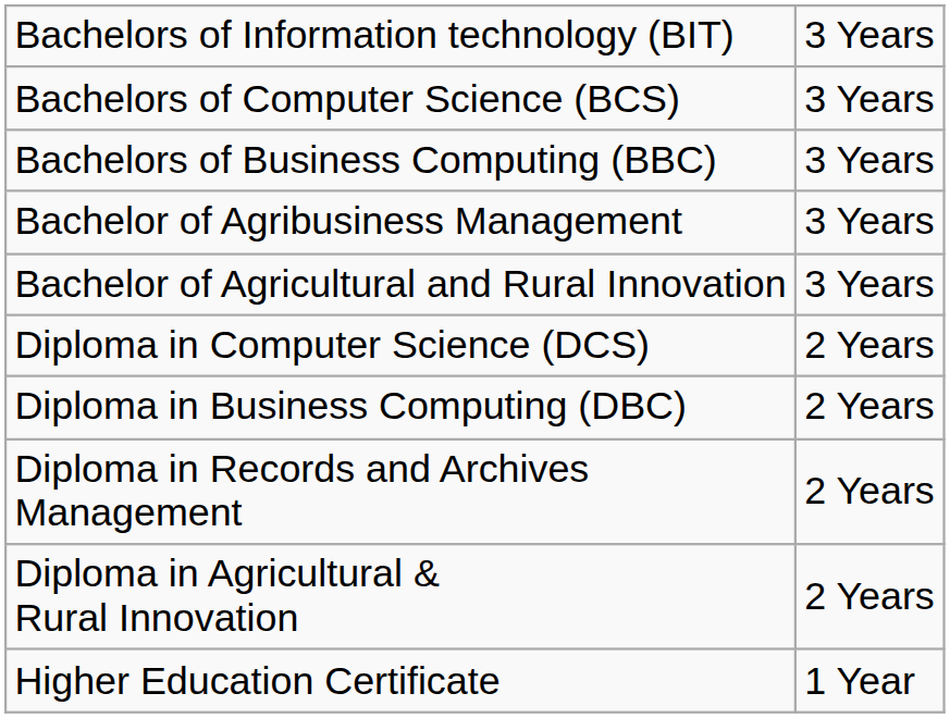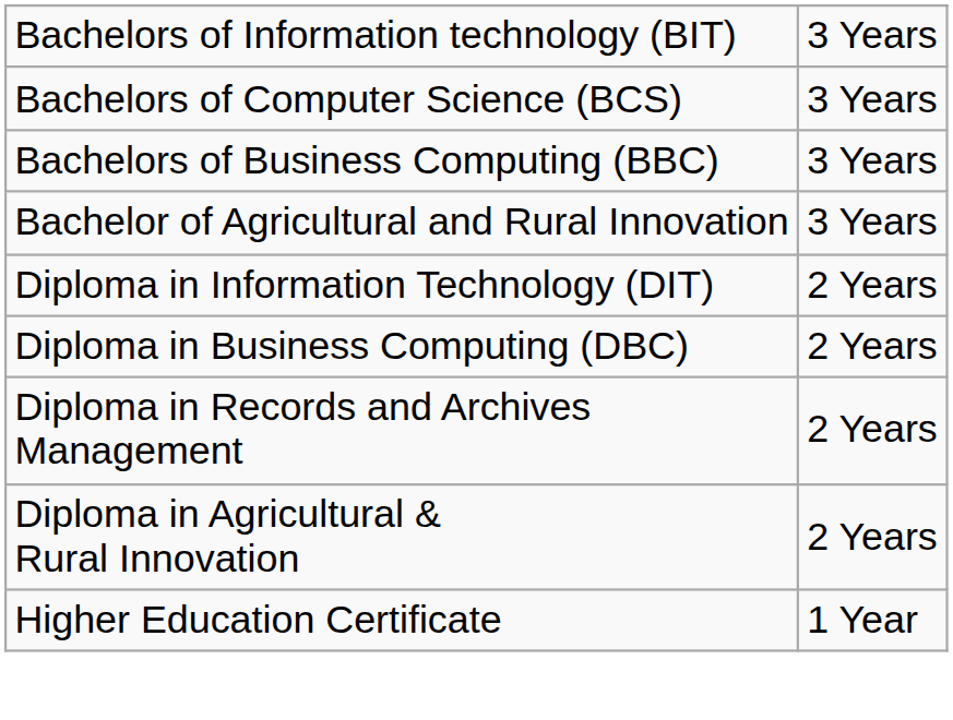 <table class="wikitable">
 <tr>
 <td>Bachelors of  Information technology (BIT)</td>
 <td>3 Years</td>
 </tr>
 <tr>
 <td>Bachelors of Computer Science (BCS)</td>
 <td>3 Years</td>
 </tr>
 <tr>
 <td>Bachelors of Business Computing (BBC)</td>
 <td>3 Years</td>
 </tr>
 <tr>
-<td>Bachelor of Agribusiness Management</td>
-<td>3 Years</td>
-</tr>
-<tr>
 <td>Bachelor of Agricultural and Rural Innovation</td>
 <td>3 Years</td>
 </tr>
 <tr>
-<td>Diploma in Computer Science (DCS)</td>
+<td>Diploma in Information Technology (DIT)</td>
 <td>2 Years</td>
 </tr>
 <tr>
 <td>Diploma in Business Computing (DBC)</td>
 <td>2 Years</td>
 </tr>
 <tr>
 <td>Diploma in Records and Archives<br>Management</td>
 <td>2 Years</td>
 </tr>
 <tr>
 <td>Diploma in Agricultural &<br>Rural Innovation</td>
 <td>2 Years</td>
 </tr>
 <tr>
 <td>Higher Education Certificate</td>
 <td>1 Year</td>
 </tr>
 </table>
